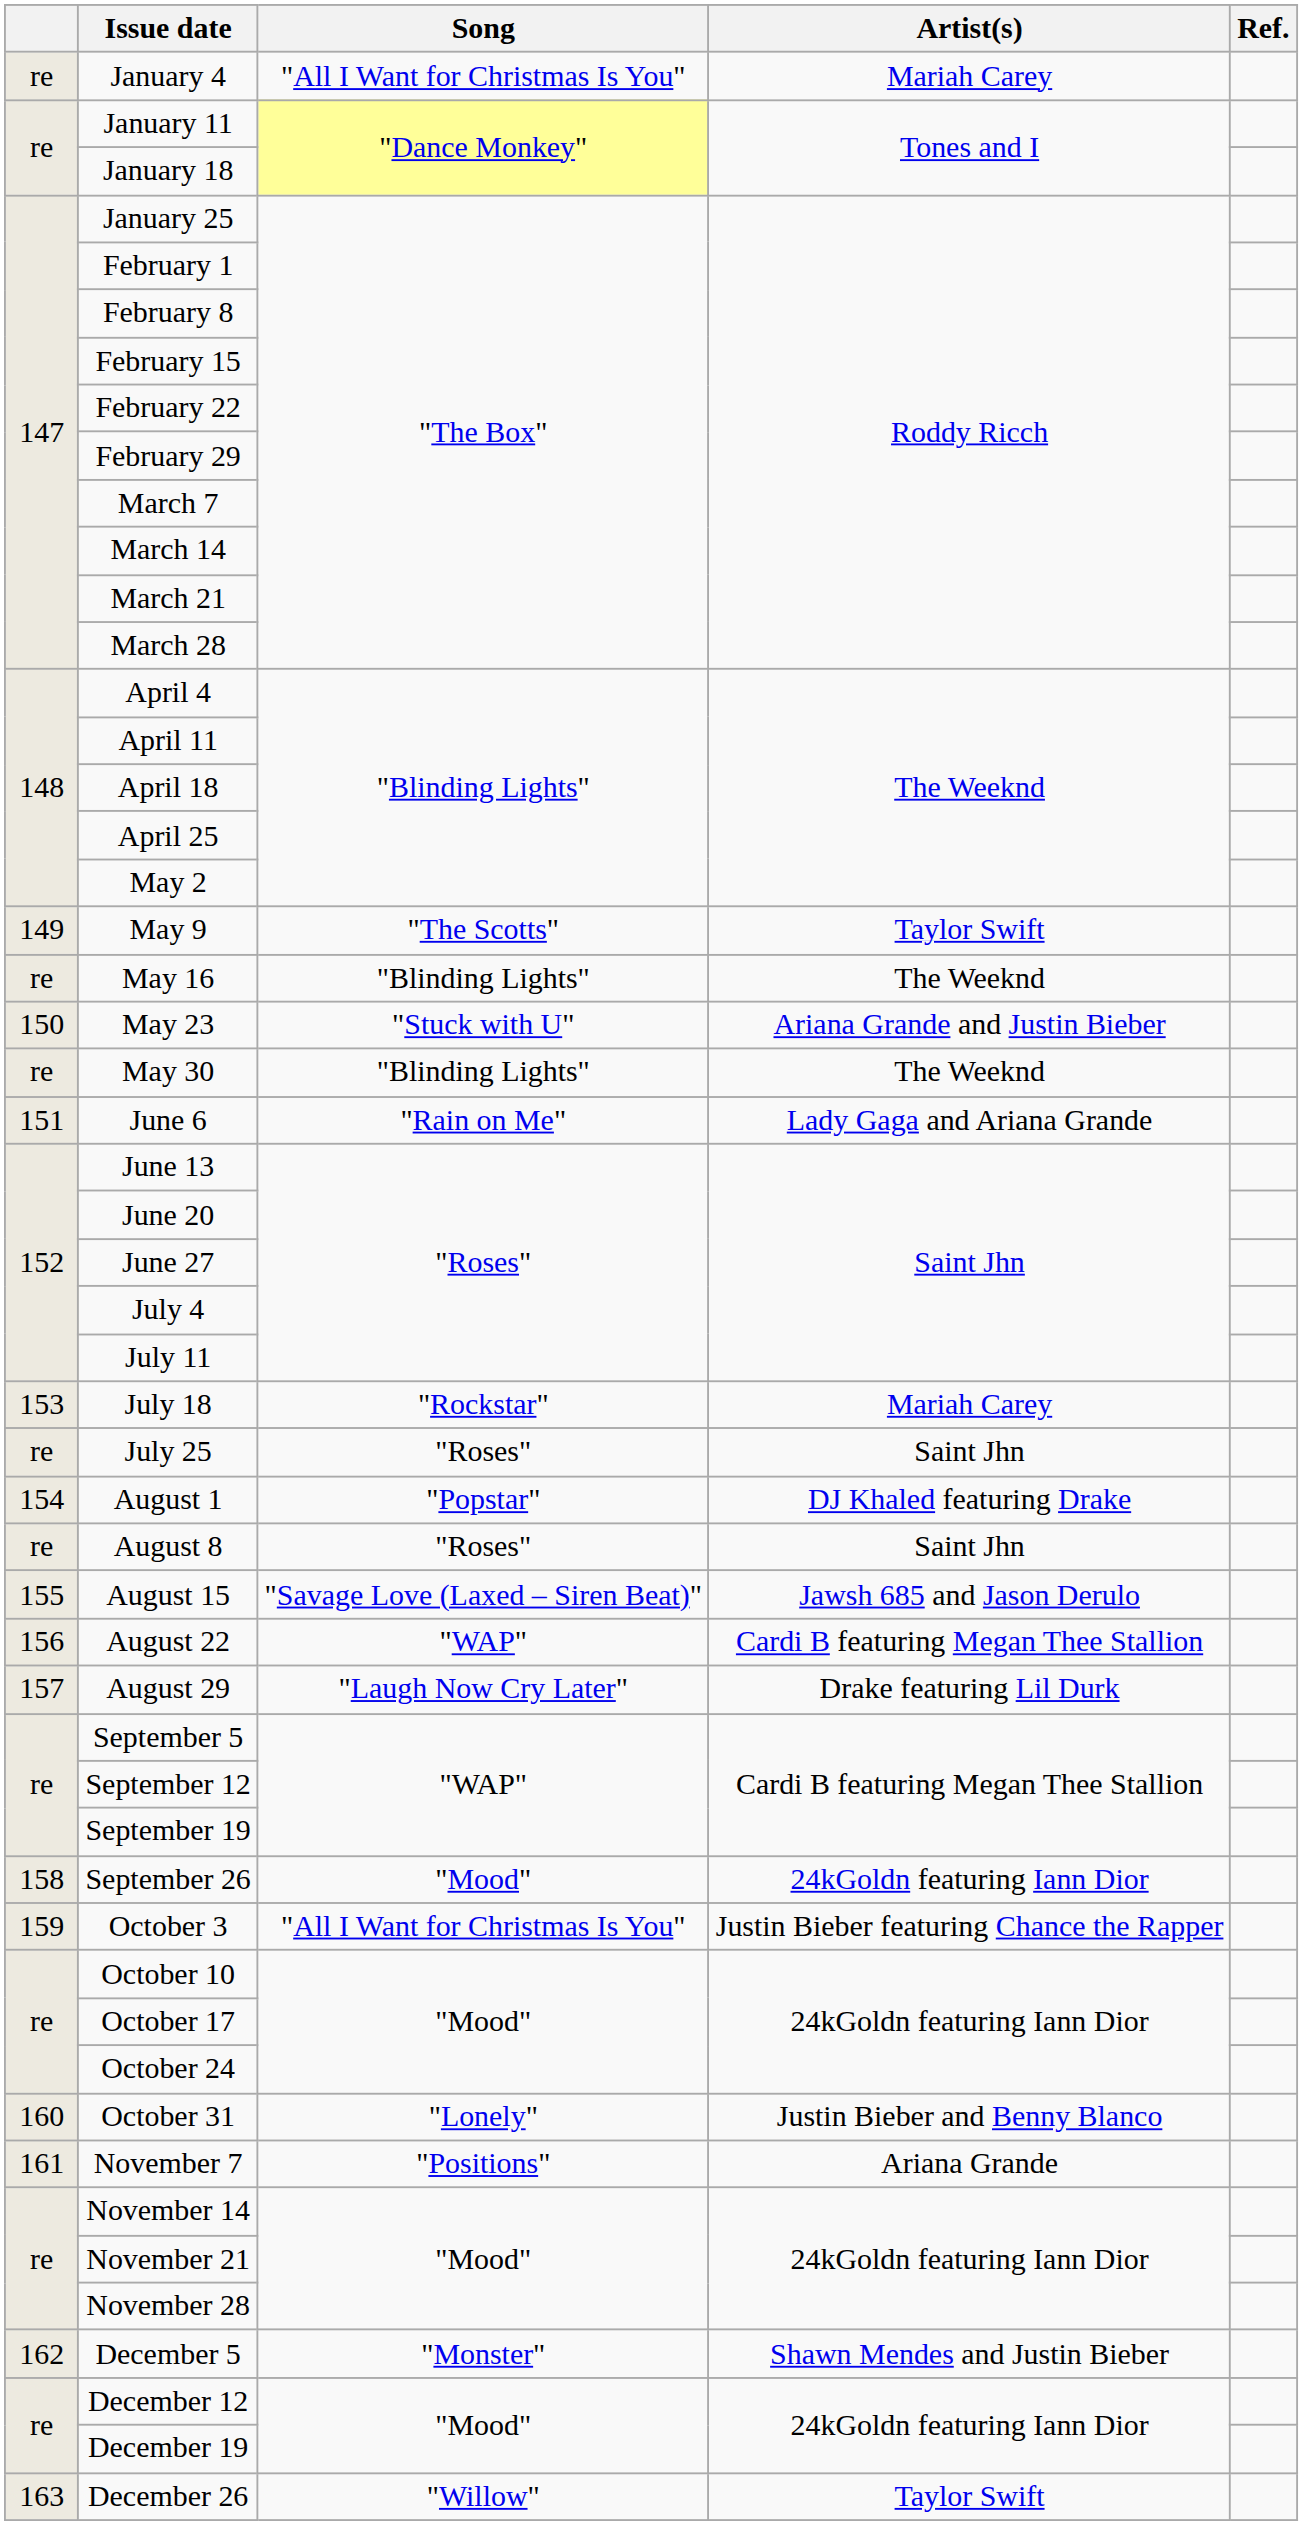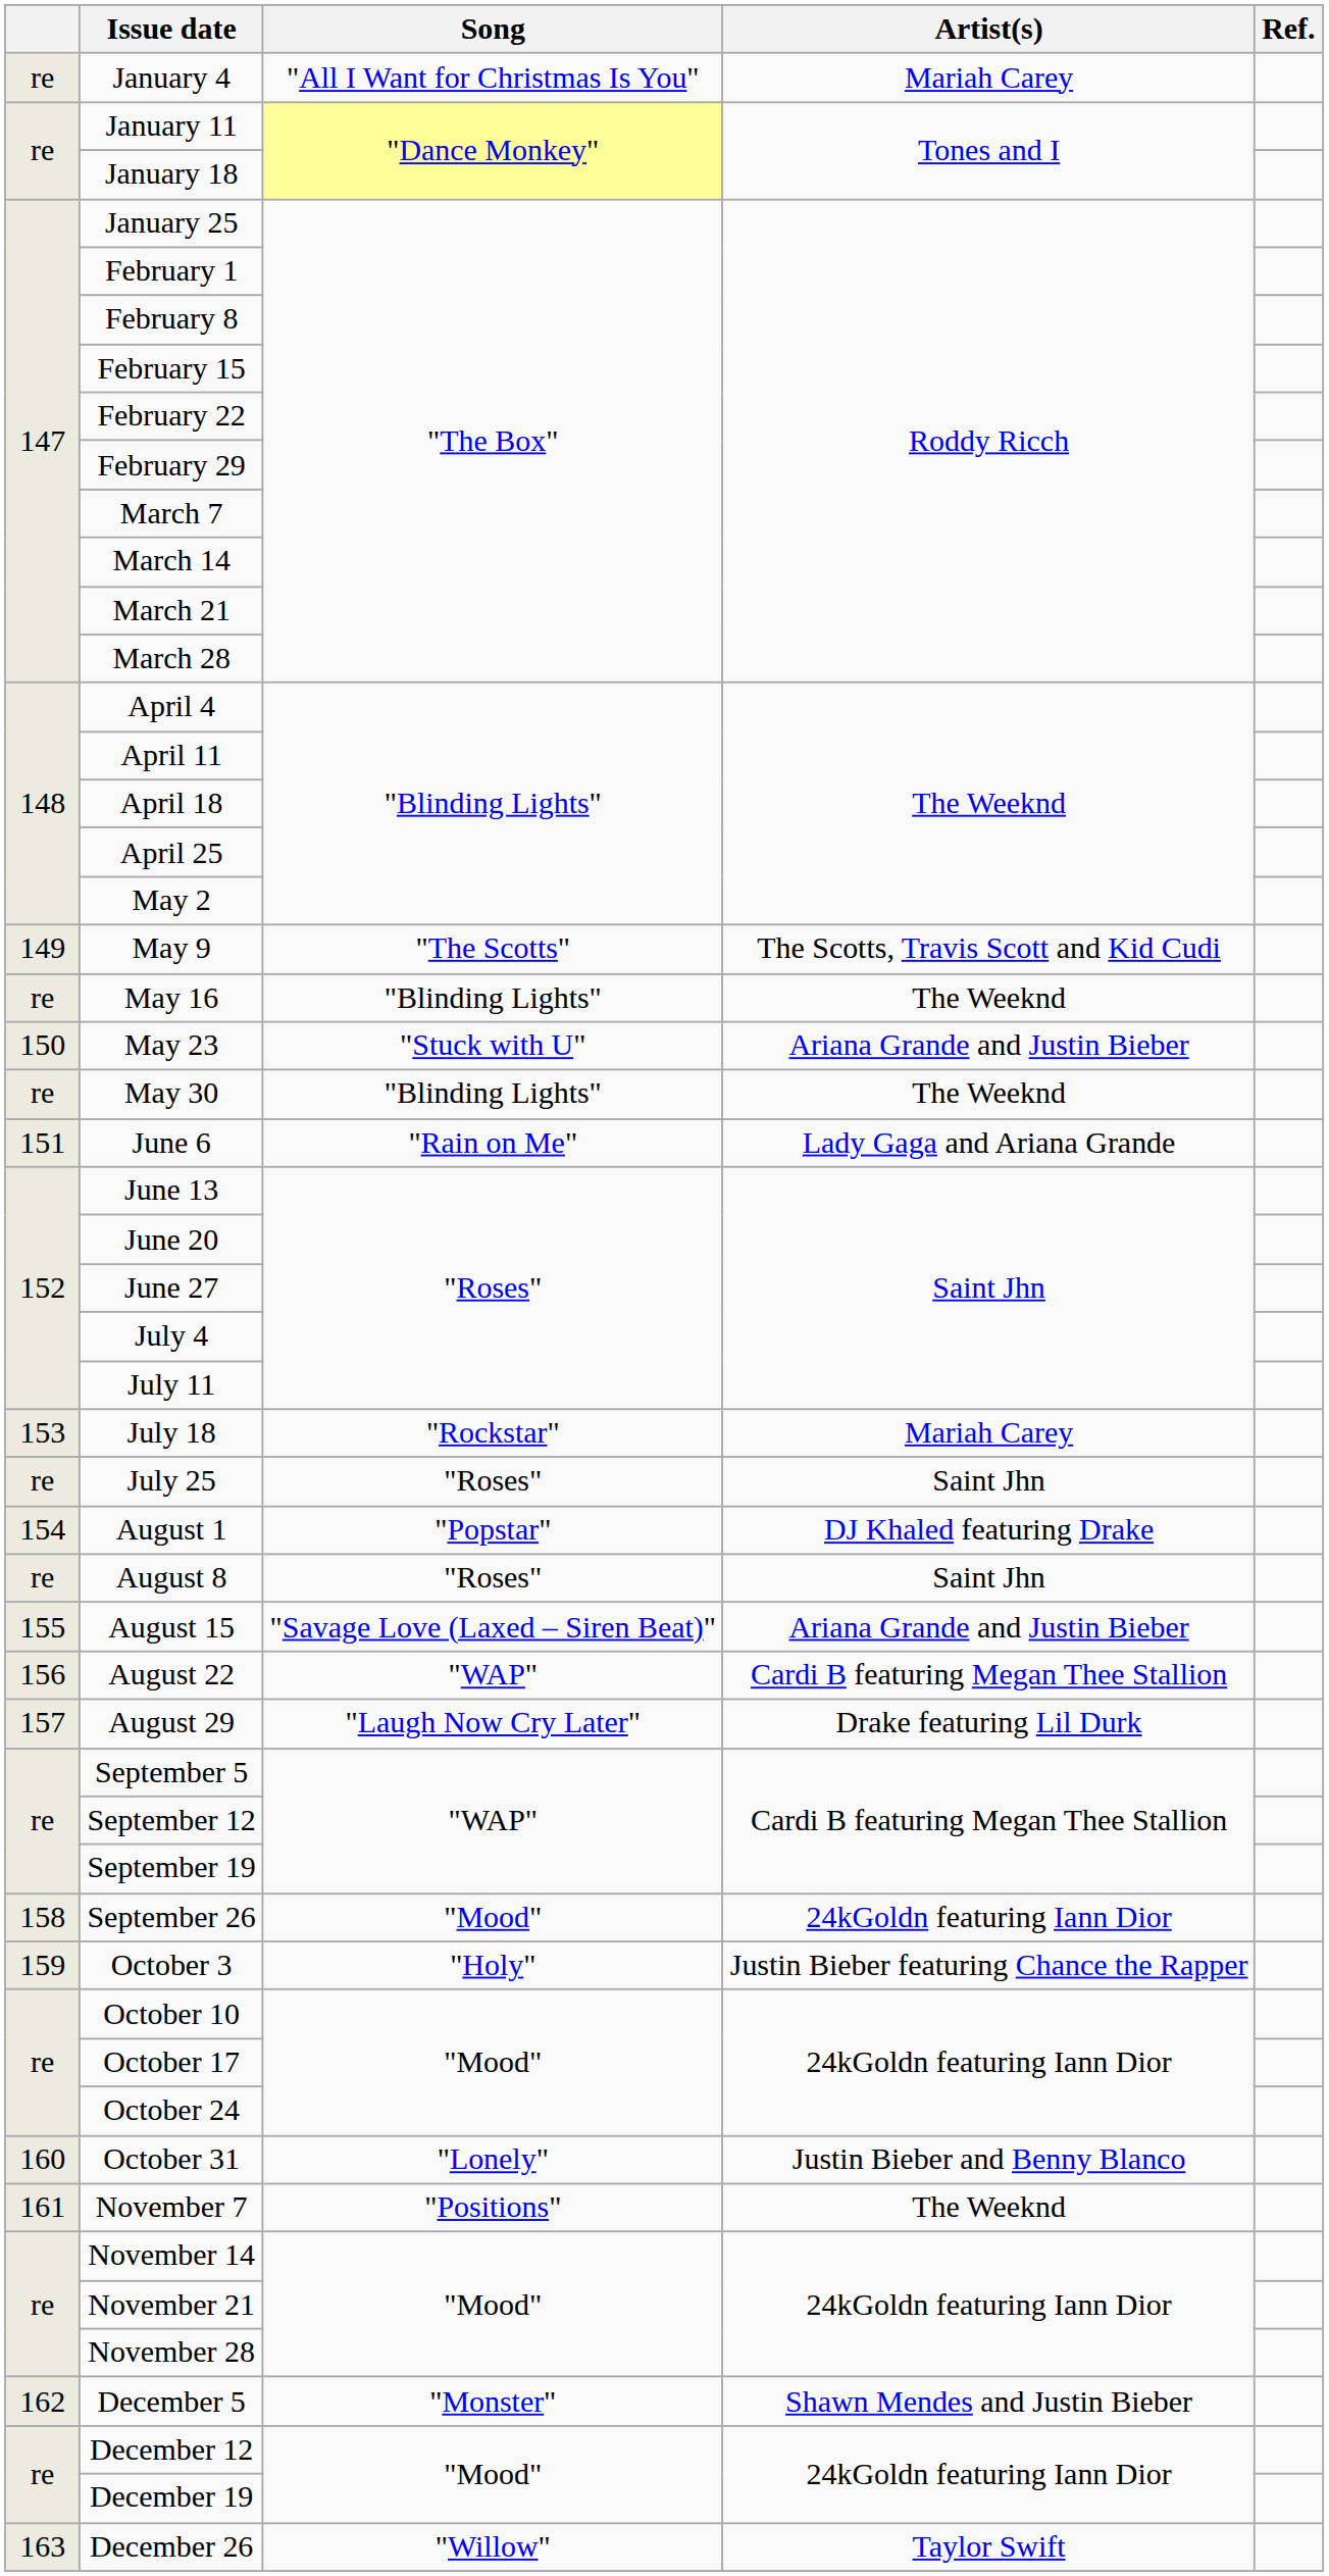 <table class="wikitable" style="text-align: center;">
 <tr>
 <th scope="col" style="width:2em;"></th>
 <th>Issue date</th>
 <th>Song</th>
 <th>Artist(s)</th>
 <th>Ref.</th>
 </tr>
 <tr>
 <td style="background-color:#EDEAE0;">re</td>
 <td>January 4</td>
 <td>"<a href='#'>All I Want for Christmas Is You</a>"</td>
 <td><a href='#'>Mariah Carey</a></td>
 <td></td>
 </tr>
 <tr>
 <td style="background-color:#EDEAE0;" rowspan="2">re</td>
 <td>January 11</td>
 <td rowspan="2" bgcolor=#FFFF99>"<a href='#'>Dance Monkey</a>" </td>
 <td rowspan="2"><a href='#'>Tones and I</a></td>
 <td></td>
 </tr>
 <tr>
 <td>January 18</td>
 <td></td>
 </tr>
 <tr>
 <td style="background-color:#EDEAE0;" rowspan="10">147</td>
 <td>January 25</td>
 <td rowspan="10">"<a href='#'>The Box</a>"</td>
 <td rowspan="10"><a href='#'>Roddy Ricch</a></td>
 <td></td>
 </tr>
 <tr>
 <td>February 1</td>
 <td></td>
 </tr>
 <tr>
 <td>February 8</td>
 <td></td>
 </tr>
 <tr>
 <td>February 15</td>
 <td></td>
 </tr>
 <tr>
 <td>February 22</td>
 <td></td>
 </tr>
 <tr>
 <td>February 29</td>
 <td></td>
 </tr>
 <tr>
 <td>March 7</td>
 <td></td>
 </tr>
 <tr>
 <td>March 14</td>
 <td></td>
 </tr>
 <tr>
 <td>March 21</td>
 <td></td>
 </tr>
 <tr>
 <td>March 28</td>
 <td></td>
 </tr>
 <tr>
 <td style="background-color:#EDEAE0;" rowspan="5">148</td>
 <td>April 4</td>
 <td rowspan="5">"<a href='#'>Blinding Lights</a>"</td>
 <td rowspan="5"><a href='#'>The Weeknd</a></td>
 <td></td>
 </tr>
 <tr>
 <td>April 11</td>
 <td></td>
 </tr>
 <tr>
 <td>April 18</td>
 <td></td>
 </tr>
 <tr>
 <td>April 25</td>
 <td></td>
 </tr>
 <tr>
 <td>May 2</td>
 <td></td>
 </tr>
 <tr>
 <td style="background-color:#EDEAE0;">149</td>
 <td>May 9</td>
 <td>"<a href='#'>The Scotts</a>"</td>
-<td><a href='#'>Taylor Swift</a></td>
+<td>The Scotts, <a href='#'>Travis Scott</a> and <a href='#'>Kid Cudi</a></td>
 <td></td>
 </tr>
 <tr>
 <td style="background-color:#EDEAE0;">re</td>
 <td>May 16</td>
 <td>"Blinding Lights"</td>
 <td>The Weeknd</td>
 <td></td>
 </tr>
 <tr>
 <td style="background-color:#EDEAE0;">150</td>
 <td>May 23</td>
 <td>"<a href='#'>Stuck with U</a>"</td>
 <td><a href='#'>Ariana Grande</a> and <a href='#'>Justin Bieber</a></td>
 <td></td>
 </tr>
 <tr>
 <td style="background-color:#EDEAE0;">re</td>
 <td>May 30</td>
 <td>"Blinding Lights"</td>
 <td>The Weeknd</td>
 <td></td>
 </tr>
 <tr>
 <td style="background-color:#EDEAE0;">151</td>
 <td>June 6</td>
 <td>"<a href='#'>Rain on Me</a>"</td>
 <td><a href='#'>Lady Gaga</a> and Ariana Grande</td>
 <td></td>
 </tr>
 <tr>
 <td style="background-color:#EDEAE0;" rowspan="5">152</td>
 <td>June 13</td>
 <td rowspan="5">"<a href='#'>Roses</a>"</td>
 <td rowspan="5"><a href='#'>Saint Jhn</a></td>
 <td></td>
 </tr>
 <tr>
 <td>June 20</td>
 <td></td>
 </tr>
 <tr>
 <td>June 27</td>
 <td></td>
 </tr>
 <tr>
 <td>July 4</td>
 <td></td>
 </tr>
 <tr>
 <td>July 11</td>
 <td></td>
 </tr>
 <tr>
 <td style="background-color:#EDEAE0;">153</td>
 <td>July 18</td>
 <td>"<a href='#'>Rockstar</a>"</td>
 <td><a href='#'>Mariah Carey</a></td>
 <td></td>
 </tr>
 <tr>
 <td style="background-color:#EDEAE0;">re</td>
 <td>July 25</td>
 <td>"Roses"</td>
 <td>Saint Jhn</td>
 <td></td>
 </tr>
 <tr>
 <td style="background-color:#EDEAE0;">154</td>
 <td>August 1</td>
 <td>"<a href='#'>Popstar</a>"</td>
 <td><a href='#'>DJ Khaled</a> featuring <a href='#'>Drake</a></td>
 <td></td>
 </tr>
 <tr>
 <td style="background-color:#EDEAE0;">re</td>
 <td>August 8</td>
 <td>"Roses"</td>
 <td>Saint Jhn</td>
 <td></td>
 </tr>
 <tr>
 <td style="background-color:#EDEAE0;">155</td>
 <td>August 15</td>
 <td>"<a href='#'>Savage Love (Laxed – Siren Beat)</a>"</td>
-<td><a href='#'>Jawsh 685</a> and <a href='#'>Jason Derulo</a></td>
+<td><a href='#'>Ariana Grande</a> and <a href='#'>Justin Bieber</a></td>
 <td></td>
 </tr>
 <tr>
 <td style="background-color:#EDEAE0;">156</td>
 <td>August 22</td>
 <td>"<a href='#'>WAP</a>"</td>
 <td><a href='#'>Cardi B</a> featuring <a href='#'>Megan Thee Stallion</a></td>
 <td></td>
 </tr>
 <tr>
 <td style="background-color:#EDEAE0;">157</td>
 <td>August 29</td>
 <td>"<a href='#'>Laugh Now Cry Later</a>"</td>
 <td>Drake featuring <a href='#'>Lil Durk</a></td>
 <td></td>
 </tr>
 <tr>
 <td style="background-color:#EDEAE0;" rowspan="3">re</td>
 <td>September 5</td>
 <td rowspan="3">"WAP"</td>
 <td rowspan="3">Cardi B featuring Megan Thee Stallion</td>
 <td></td>
 </tr>
 <tr>
 <td>September 12</td>
 <td></td>
 </tr>
 <tr>
 <td>September 19</td>
 <td></td>
 </tr>
 <tr>
 <td style="background-color:#EDEAE0;">158</td>
 <td>September 26</td>
 <td>"<a href='#'>Mood</a>"</td>
 <td><a href='#'>24kGoldn</a> featuring <a href='#'>Iann Dior</a></td>
 <td></td>
 </tr>
 <tr>
 <td style="background-color:#EDEAE0;">159</td>
 <td>October 3</td>
-<td>"<a href='#'>All I Want for Christmas Is You</a>"</td>
+<td>"<a href='#'>Holy</a>"</td>
 <td>Justin Bieber featuring <a href='#'>Chance the Rapper</a></td>
 <td></td>
 </tr>
 <tr>
 <td style="background-color:#EDEAE0;" rowspan="3">re</td>
 <td>October 10</td>
 <td rowspan="3">"Mood"</td>
 <td rowspan="3">24kGoldn featuring Iann Dior</td>
 <td></td>
 </tr>
 <tr>
 <td>October 17</td>
 <td></td>
 </tr>
 <tr>
 <td>October 24</td>
 <td></td>
 </tr>
 <tr>
 <td style="background-color:#EDEAE0;">160</td>
 <td>October 31</td>
 <td>"<a href='#'>Lonely</a>"</td>
 <td>Justin Bieber and <a href='#'>Benny Blanco</a></td>
 <td></td>
 </tr>
 <tr>
 <td style="background-color:#EDEAE0;">161</td>
 <td>November 7</td>
 <td>"<a href='#'>Positions</a>"</td>
-<td>Ariana Grande</td>
+<td>The Weeknd</td>
 <td></td>
 </tr>
 <tr>
 <td style="background-color:#EDEAE0;" rowspan="3">re</td>
 <td>November 14</td>
 <td rowspan="3">"Mood"</td>
 <td rowspan="3">24kGoldn featuring Iann Dior</td>
 <td></td>
 </tr>
 <tr>
 <td>November 21</td>
 <td></td>
 </tr>
 <tr>
 <td>November 28</td>
 <td></td>
 </tr>
 <tr>
 <td style="background-color:#EDEAE0;">162</td>
 <td>December 5</td>
 <td>"<a href='#'>Monster</a>"</td>
 <td><a href='#'>Shawn Mendes</a> and Justin Bieber</td>
 <td></td>
 </tr>
 <tr>
 <td style="background-color:#EDEAE0;" rowspan="2">re</td>
 <td>December 12</td>
 <td rowspan="2">"Mood"</td>
 <td rowspan="2">24kGoldn featuring Iann Dior</td>
 <td></td>
 </tr>
 <tr>
 <td>December 19</td>
 <td></td>
 </tr>
 <tr>
 <td style="background-color:#EDEAE0;">163</td>
 <td>December 26</td>
 <td>"<a href='#'>Willow</a>"</td>
 <td><a href='#'>Taylor Swift</a></td>
 <td></td>
 </tr>
 </table>
